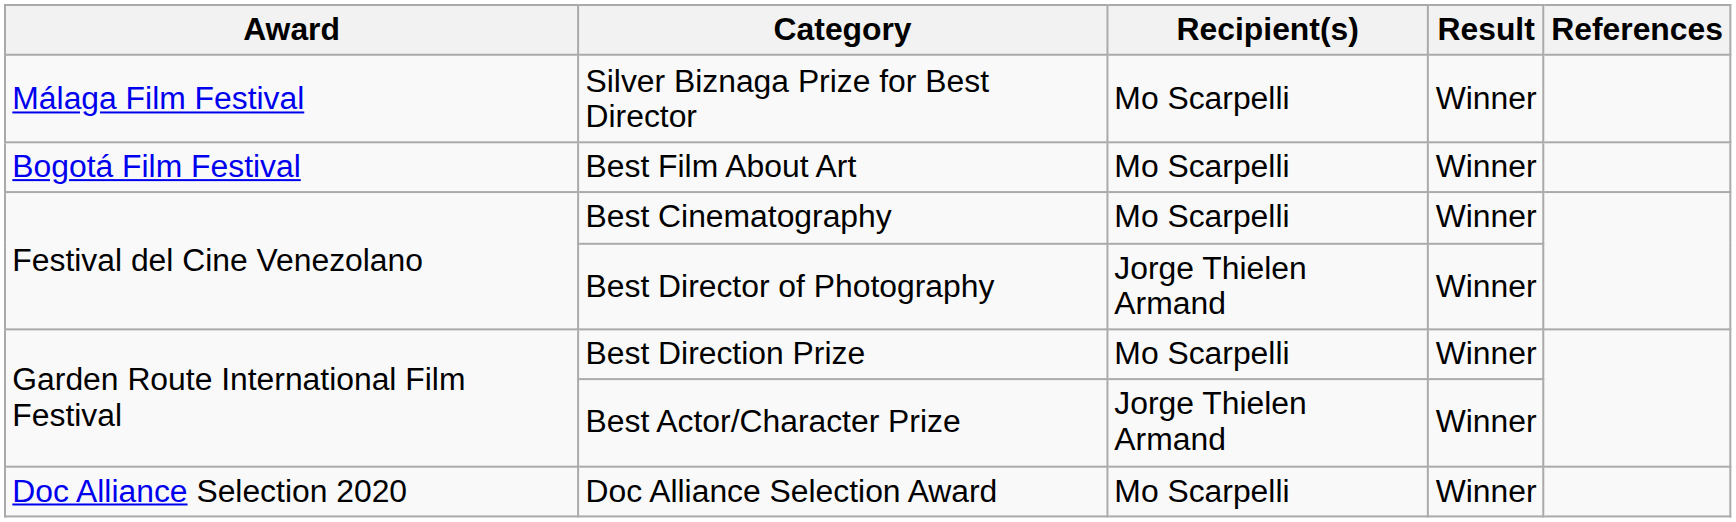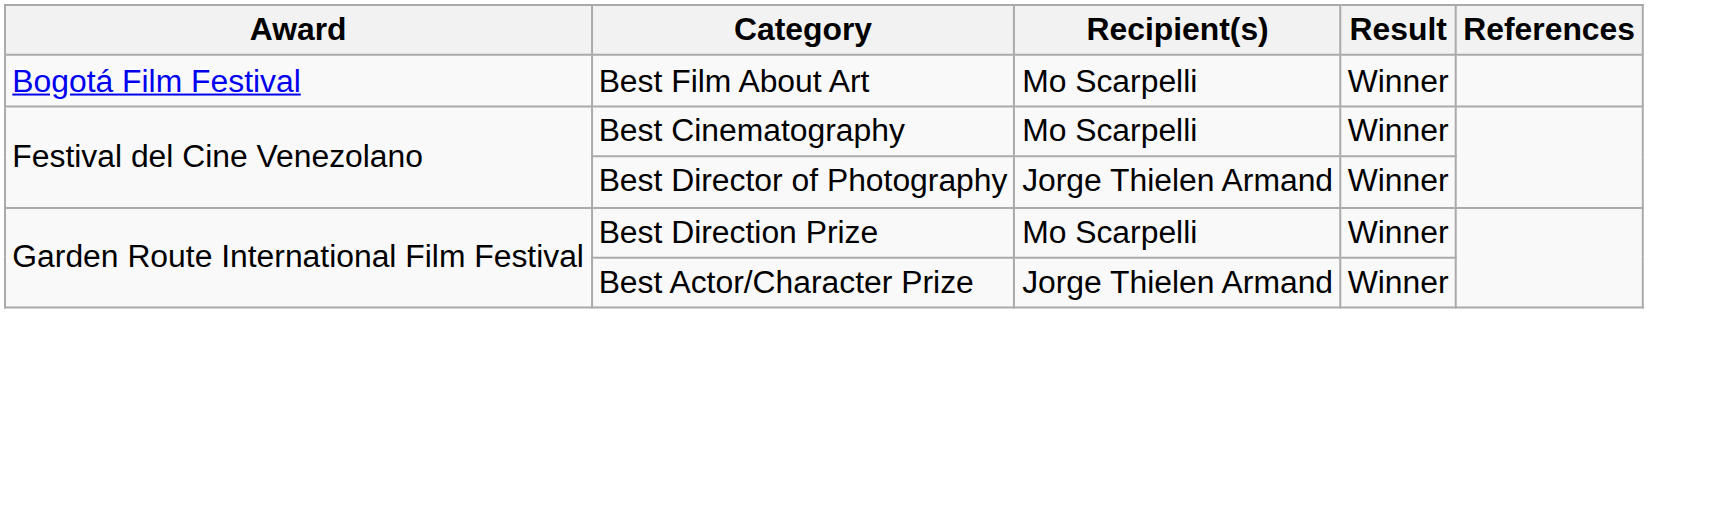 <table class="wikitable">
 <tr>
 <th>Award</th>
 <th>Category</th>
 <th>Recipient(s)</th>
 <th>Result</th>
 <th>References</th>
-</tr>
-<tr>
-<td><a href='#'>Málaga Film Festival</a></td>
-<td>Silver Biznaga Prize for Best Director</td>
-<td>Mo Scarpelli</td>
-<td>Winner</td>
-<td></td>
 </tr>
 <tr>
 <td><a href='#'>Bogotá Film Festival</a></td>
 <td>Best Film About Art</td>
 <td>Mo Scarpelli</td>
 <td>Winner</td>
 <td></td>
 </tr>
 <tr>
 <td rowspan="2">Festival del Cine Venezolano</td>
 <td>Best Cinematography</td>
 <td>Mo Scarpelli</td>
 <td>Winner</td>
 <td rowspan="2"></td>
 </tr>
 <tr>
 <td>Best Director of Photography</td>
 <td>Jorge Thielen Armand</td>
 <td>Winner</td>
 </tr>
 <tr>
 <td rowspan="2">Garden Route International Film Festival</td>
 <td>Best Direction Prize</td>
 <td>Mo Scarpelli</td>
 <td>Winner</td>
 <td rowspan="2"></td>
 </tr>
 <tr>
 <td>Best Actor/Character Prize</td>
 <td>Jorge Thielen Armand</td>
 <td>Winner</td>
 </tr>
-<tr>
-<td><a href='#'>Doc Alliance</a> Selection 2020</td>
-<td>Doc Alliance Selection Award</td>
-<td>Mo Scarpelli</td>
-<td>Winner</td>
-<td></td>
-</tr>
 </table>
